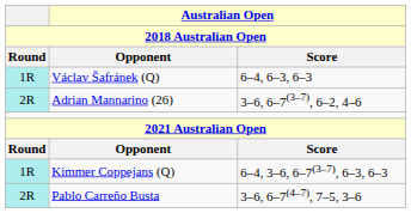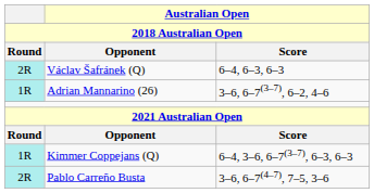 <table class="wikitable collapsible collapsed">
 <tr>
 <th></th>
 <th colspan=2 style="background:#ffc;"><a href='#'>Australian Open</a></th>
 </tr>
 <tr>
 <th colspan=3 style="background:#ffc;"><a href='#'>2018 Australian Open</a></th>
 </tr>
 <tr>
 <th>Round</th>
 <th width=225>Opponent</th>
 <th width=200>Score</th>
 </tr>
 <tr>
-<td style="text-align:center; background:#afeeee;">1R</td>
+<td style="text-align:center; background:#afeeee;">2R</td>
 <td> <a href='#'>Václav Šafránek</a> (Q)</td>
 <td>6–4, 6–3, 6–3</td>
 </tr>
 <tr>
-<td style="text-align:center; background:#afeeee;">2R</td>
+<td style="text-align:center; background:#afeeee;">1R</td>
 <td> <a href='#'>Adrian Mannarino</a> (26)</td>
 <td>3–6, 6–7<sup>(3–7)</sup>, 6–2, 4–6</td>
 </tr>
 <tr>
 <td colspan=3></td>
 </tr>
 <tr>
 <th colspan=3 style="background:#ffc;"><a href='#'>2021 Australian Open</a></th>
 </tr>
 <tr>
 <th>Round</th>
 <th width=225>Opponent</th>
 <th width=200>Score</th>
 </tr>
 <tr>
 <td style="text-align:center; background:#afeeee;">1R</td>
 <td> <a href='#'>Kimmer Coppejans</a> (Q)</td>
 <td>6–4, 3–6, 6–7<sup>(3–7)</sup>, 6–3, 6–3</td>
 </tr>
 <tr>
 <td style="text-align:center; background:#afeeee;">2R</td>
 <td> <a href='#'>Pablo Carreño Busta</a></td>
 <td>3–6, 6–7<sup>(4–7)</sup>, 7–5, 3–6</td>
 </tr>
 </table>
